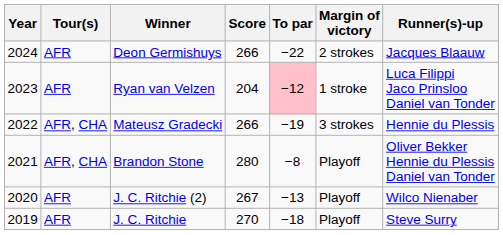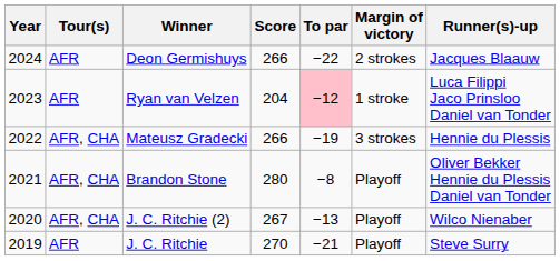 <table class=wikitable style="font-size:95%">
 <tr>
 <th>Year</th>
 <th>Tour(s)</th>
 <th>Winner</th>
 <th>Score</th>
 <th>To par</th>
 <th>Margin of<br>victory</th>
 <th>Runner(s)-up</th>
 </tr>
 <tr>
 <td>2024</td>
 <td><a href='#'>AFR</a></td>
 <td> <a href='#'>Deon Germishuys</a></td>
 <td align=center>266</td>
 <td align=center>−22</td>
 <td>2 strokes</td>
 <td> <a href='#'>Jacques Blaauw</a></td>
 </tr>
 <tr>
 <td>2023</td>
 <td><a href='#'>AFR</a></td>
 <td> <a href='#'>Ryan van Velzen</a></td>
 <td align=center>204</td>
 <td align=center style="background: pink;">−12</td>
 <td>1 stroke</td>
 <td> <a href='#'>Luca Filippi</a><br> <a href='#'>Jaco Prinsloo</a><br> <a href='#'>Daniel van Tonder</a></td>
 </tr>
 <tr>
 <td>2022</td>
 <td><a href='#'>AFR</a>, <a href='#'>CHA</a></td>
 <td> <a href='#'>Mateusz Gradecki</a></td>
 <td align=center>266</td>
 <td align=center>−19</td>
 <td>3 strokes</td>
 <td> <a href='#'>Hennie du Plessis</a></td>
 </tr>
 <tr>
 <td>2021</td>
 <td><a href='#'>AFR</a>, <a href='#'>CHA</a></td>
 <td> <a href='#'>Brandon Stone</a></td>
 <td align=center>280</td>
 <td align=center>−8</td>
 <td>Playoff</td>
 <td> <a href='#'>Oliver Bekker</a><br> <a href='#'>Hennie du Plessis</a><br> <a href='#'>Daniel van Tonder</a></td>
 </tr>
 <tr>
 <td>2020</td>
-<td><a href='#'>AFR</a></td>
+<td><a href='#'>AFR</a>, <a href='#'>CHA</a></td>
 <td> <a href='#'>J. C. Ritchie</a> (2)</td>
 <td align=center>267</td>
 <td align=center>−13</td>
 <td>Playoff</td>
 <td> <a href='#'>Wilco Nienaber</a></td>
 </tr>
 <tr>
 <td>2019</td>
 <td><a href='#'>AFR</a></td>
 <td> <a href='#'>J. C. Ritchie</a></td>
 <td align=center>270</td>
-<td align=center>−18</td>
+<td align=center>−21</td>
 <td>Playoff</td>
 <td> <a href='#'>Steve Surry</a></td>
 </tr>
 </table>
